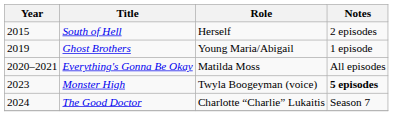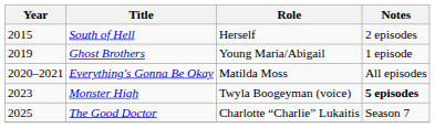 <table class = "wikitable sortable">
 <tr>
 <th>Year</th>
 <th>Title</th>
 <th>Role</th>
 <th>Notes</th>
 </tr>
 <tr>
 <td>2015</td>
 <td><em><a href='#'>South of Hell</a></em></td>
 <td>Herself</td>
 <td>2 episodes</td>
 </tr>
 <tr>
 <td>2019</td>
 <td><em><a href='#'>Ghost Brothers</a></em></td>
 <td>Young Maria/Abigail</td>
 <td>1 episode</td>
 </tr>
 <tr>
 <td>2020–2021</td>
 <td><em><a href='#'>Everything's Gonna Be Okay</a></em></td>
 <td>Matilda Moss</td>
 <td>All episodes</td>
 </tr>
 <tr>
 <td>2023</td>
 <td><em><a href='#'>Monster High</a></em></td>
 <td>Twyla Boogeyman (voice)</td>
 <td><strong>5 episodes</strong></td>
 </tr>
 <tr>
-<td>2024</td>
+<td>2025</td>
 <td><em><a href='#'>The Good Doctor</a></em></td>
 <td>Charlotte “Charlie” Lukaitis</td>
 <td>Season 7</td>
 </tr>
 <tr>
 </tr>
 </table>
